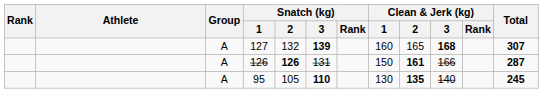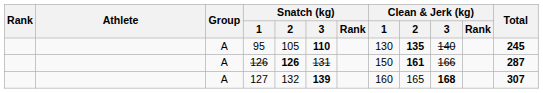 <table class = "wikitable" style="text-align:center;">
 <tr>
 <th rowspan=2 width=40>Rank</th>
 <th rowspan=2 width=250>Athlete</th>
 <th rowspan=2 width=50>Group</th>
 <th colspan=4>Snatch (kg)</th>
 <th colspan=4>Clean & Jerk (kg)</th>
 <th rowspan=2 width=60>Total</th>
 </tr>
 <tr>
 <th width=40>1</th>
 <th width=40>2</th>
 <th width=40>3</th>
 <th width=40>Rank</th>
 <th width=40>1</th>
 <th width=40>2</th>
 <th width=40>3</th>
 <th width=40>Rank</th>
 </tr>
 <tr>
 <td></td>
 <td align=left></td>
 <td>A</td>
-<td>127</td>
-<td>132</td>
-<td><strong>139</strong></td>
+<td>95</td>
+<td>105</td>
+<td><strong>110</strong></td>
 <td></td>
-<td>160</td>
-<td>165</td>
-<td><strong>168</strong></td>
+<td>130</td>
+<td><strong>135</strong></td>
+<td><s>140</s></td>
 <td></td>
-<td><strong>307</strong></td>
+<td><strong>245</strong></td>
 </tr>
 <tr>
 <td></td>
 <td align=left></td>
 <td>A</td>
 <td><s>126</s></td>
 <td><strong>126</strong></td>
 <td><s>131</s></td>
 <td></td>
 <td>150</td>
 <td><strong>161</strong></td>
 <td><s>166</s></td>
 <td></td>
 <td><strong>287</strong></td>
 </tr>
 <tr>
 <td></td>
 <td align=left></td>
 <td>A</td>
-<td>95</td>
-<td>105</td>
-<td><strong>110</strong></td>
+<td>127</td>
+<td>132</td>
+<td><strong>139</strong></td>
 <td></td>
-<td>130</td>
-<td><strong>135</strong></td>
-<td><s>140</s></td>
+<td>160</td>
+<td>165</td>
+<td><strong>168</strong></td>
 <td></td>
-<td><strong>245</strong></td>
+<td><strong>307</strong></td>
 </tr>
 </table>
